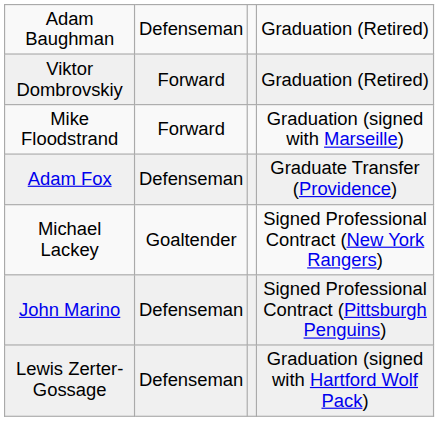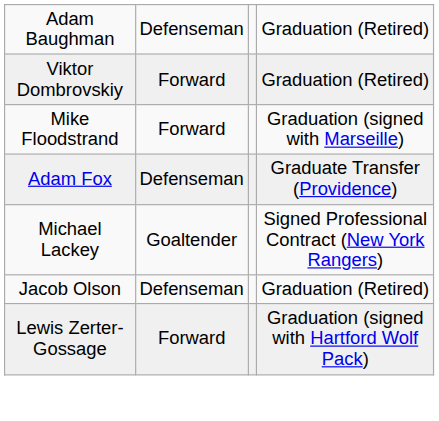 <table class="wikitable" width="60%">
 <tr align="center" bgcolor="">
 <td>Adam Baughman</td>
 <td>Defenseman</td>
 <td></td>
 <td>Graduation (Retired)</td>
 </tr>
 <tr align="center" bgcolor="f0f0f0">
 <td>Viktor Dombrovskiy</td>
 <td>Forward</td>
 <td></td>
 <td>Graduation (Retired)</td>
 </tr>
 <tr align="center" bgcolor="">
 <td>Mike Floodstrand</td>
 <td>Forward</td>
 <td></td>
 <td>Graduation (signed with <a href='#'>Marseille</a>)</td>
 </tr>
 <tr align="center" bgcolor="f0f0f0">
 <td><a href='#'>Adam Fox</a></td>
 <td>Defenseman</td>
 <td></td>
 <td>Graduate Transfer (<a href='#'>Providence</a>)</td>
 </tr>
 <tr align="center" bgcolor="">
 <td>Michael Lackey</td>
 <td>Goaltender</td>
 <td></td>
 <td>Signed Professional Contract (<a href='#'>New York Rangers</a>)</td>
 </tr>
-<tr align="center" bgcolor="f0f0f0">
-<td><a href='#'>John Marino</a></td>
+<tr align="center" bgcolor="">
+<td>Jacob Olson</td>
 <td>Defenseman</td>
 <td></td>
-<td>Signed Professional Contract (<a href='#'>Pittsburgh Penguins</a>)</td>
+<td>Graduation (Retired)</td>
 </tr>
 <tr align="center" bgcolor="f0f0f0">
 <td>Lewis Zerter-Gossage</td>
-<td>Defenseman</td>
+<td>Forward</td>
 <td></td>
 <td>Graduation (signed with <a href='#'>Hartford Wolf Pack</a>)</td>
 </tr>
 </table>
